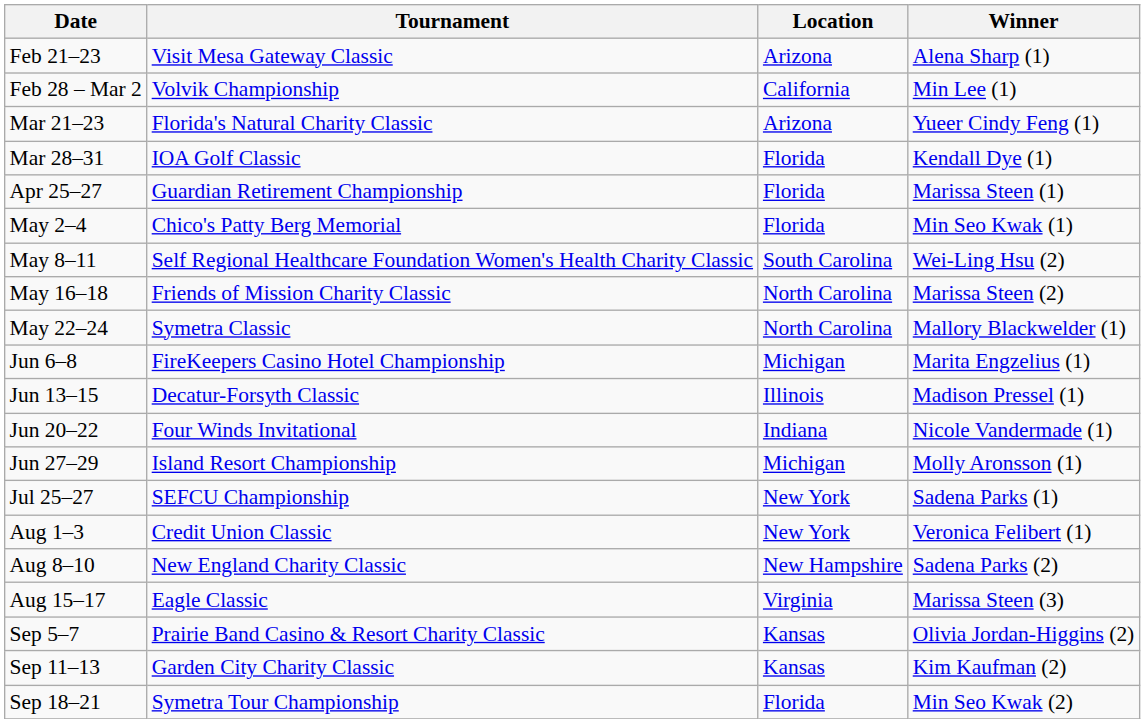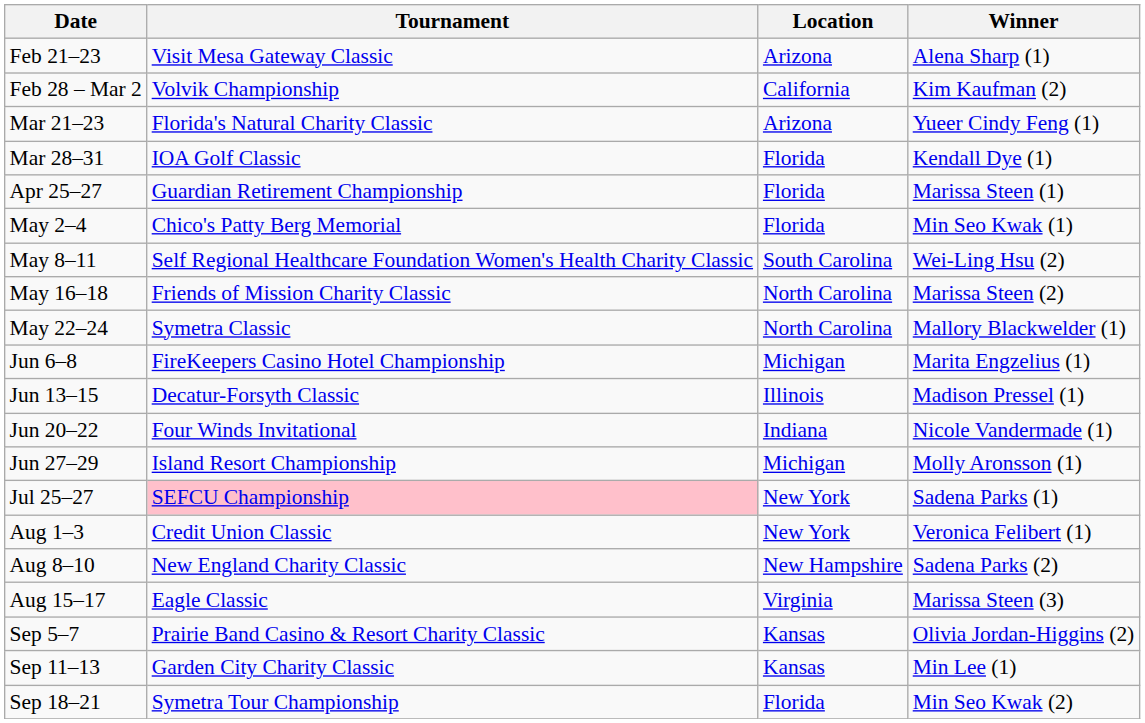 <table class="wikitable sortable">
 <tr>
 <th>Date</th>
 <th>Tournament</th>
 <th>Location</th>
 <th>Winner</th>
 </tr>
 <tr>
 <td>Feb 21–23</td>
 <td><a href='#'>Visit Mesa Gateway Classic</a></td>
 <td><a href='#'>Arizona</a></td>
 <td> <a href='#'>Alena Sharp</a> (1)</td>
 </tr>
 <tr>
 <td>Feb 28 – Mar 2</td>
 <td><a href='#'>Volvik Championship</a></td>
 <td><a href='#'>California</a></td>
-<td> <a href='#'>Min Lee</a> (1)</td>
+<td> <a href='#'>Kim Kaufman</a> (2)</td>
 </tr>
 <tr>
 <td>Mar 21–23</td>
 <td><a href='#'>Florida's Natural Charity Classic</a></td>
 <td><a href='#'>Arizona</a></td>
 <td> <a href='#'>Yueer Cindy Feng</a> (1)</td>
 </tr>
 <tr>
 <td>Mar 28–31</td>
 <td><a href='#'>IOA Golf Classic</a></td>
 <td><a href='#'>Florida</a></td>
 <td> <a href='#'>Kendall Dye</a> (1)</td>
 </tr>
 <tr>
 <td>Apr 25–27</td>
 <td><a href='#'>Guardian Retirement Championship</a></td>
 <td><a href='#'>Florida</a></td>
 <td> <a href='#'>Marissa Steen</a> (1)</td>
 </tr>
 <tr>
 <td>May 2–4</td>
 <td><a href='#'>Chico's Patty Berg Memorial</a></td>
 <td><a href='#'>Florida</a></td>
 <td> <a href='#'>Min Seo Kwak</a> (1)</td>
 </tr>
 <tr>
 <td>May 8–11</td>
 <td><a href='#'>Self Regional Healthcare Foundation Women's Health Charity Classic</a></td>
 <td><a href='#'>South Carolina</a></td>
 <td> <a href='#'>Wei-Ling Hsu</a> (2)</td>
 </tr>
 <tr>
 <td>May 16–18</td>
 <td><a href='#'>Friends of Mission Charity Classic</a></td>
 <td><a href='#'>North Carolina</a></td>
 <td> <a href='#'>Marissa Steen</a> (2)</td>
 </tr>
 <tr>
 <td>May 22–24</td>
 <td><a href='#'>Symetra Classic</a></td>
 <td><a href='#'>North Carolina</a></td>
 <td> <a href='#'>Mallory Blackwelder</a> (1)</td>
 </tr>
 <tr>
 <td>Jun 6–8</td>
 <td><a href='#'>FireKeepers Casino Hotel Championship</a></td>
 <td><a href='#'>Michigan</a></td>
 <td> <a href='#'>Marita Engzelius</a> (1)</td>
 </tr>
 <tr>
 <td>Jun 13–15</td>
 <td><a href='#'>Decatur-Forsyth Classic</a></td>
 <td><a href='#'>Illinois</a></td>
 <td> <a href='#'>Madison Pressel</a> (1)</td>
 </tr>
 <tr>
 <td>Jun 20–22</td>
 <td><a href='#'>Four Winds Invitational</a></td>
 <td><a href='#'>Indiana</a></td>
 <td> <a href='#'>Nicole Vandermade</a> (1)</td>
 </tr>
 <tr>
 <td>Jun 27–29</td>
 <td><a href='#'>Island Resort Championship</a></td>
 <td><a href='#'>Michigan</a></td>
 <td> <a href='#'>Molly Aronsson</a> (1)</td>
 </tr>
 <tr>
 <td>Jul 25–27</td>
-<td><a href='#'>SEFCU Championship</a></td>
+<td style="background: pink;"><a href='#'>SEFCU Championship</a></td>
 <td><a href='#'>New York</a></td>
 <td> <a href='#'>Sadena Parks</a> (1)</td>
 </tr>
 <tr>
 <td>Aug 1–3</td>
 <td><a href='#'>Credit Union Classic</a></td>
 <td><a href='#'>New York</a></td>
 <td> <a href='#'>Veronica Felibert</a> (1)</td>
 </tr>
 <tr>
 <td>Aug 8–10</td>
 <td><a href='#'>New England Charity Classic</a></td>
 <td><a href='#'>New Hampshire</a></td>
 <td> <a href='#'>Sadena Parks</a> (2)</td>
 </tr>
 <tr>
 <td>Aug 15–17</td>
 <td><a href='#'>Eagle Classic</a></td>
 <td><a href='#'>Virginia</a></td>
 <td> <a href='#'>Marissa Steen</a> (3)</td>
 </tr>
 <tr>
 <td>Sep 5–7</td>
 <td><a href='#'>Prairie Band Casino & Resort Charity Classic</a></td>
 <td><a href='#'>Kansas</a></td>
 <td> <a href='#'>Olivia Jordan-Higgins</a> (2)</td>
 </tr>
 <tr>
 <td>Sep 11–13</td>
 <td><a href='#'>Garden City Charity Classic</a></td>
 <td><a href='#'>Kansas</a></td>
-<td> <a href='#'>Kim Kaufman</a> (2)</td>
+<td> <a href='#'>Min Lee</a> (1)</td>
 </tr>
 <tr>
 <td>Sep 18–21</td>
 <td><a href='#'>Symetra Tour Championship</a></td>
 <td><a href='#'>Florida</a></td>
 <td> <a href='#'>Min Seo Kwak</a> (2)</td>
 </tr>
 </table>
